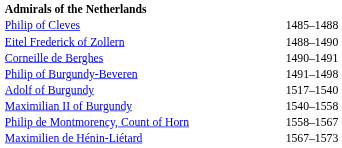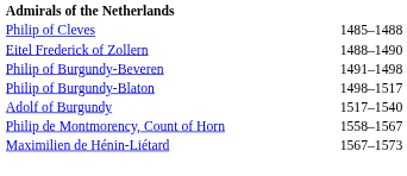 <table class="toccolours" style="width:500px; margin-left: 1em; margin-bottom: 1em; font-size: 100%;">
 <tr>
 <td><strong>Admirals of the Netherlands</strong></td>
 </tr>
 <tr>
 <td><a href='#'>Philip of Cleves</a></td>
 <td>1485–1488</td>
 </tr>
 <tr>
 <td><a href='#'>Eitel Frederick of Zollern</a></td>
 <td>1488–1490</td>
 </tr>
 <tr>
-<td><a href='#'>Corneille de Berghes</a></td>
-<td>1490–1491</td>
-</tr>
-<tr>
 <td><a href='#'>Philip of Burgundy-Beveren</a></td>
 <td>1491–1498</td>
 </tr>
 <tr>
+<td><a href='#'>Philip of Burgundy-Blaton</a></td>
+<td>1498–1517</td>
+</tr>
+<tr>
 <td><a href='#'>Adolf of Burgundy</a></td>
 <td>1517–1540</td>
-</tr>
-<tr>
-<td><a href='#'>Maximilian II of Burgundy</a></td>
-<td>1540–1558</td>
 </tr>
 <tr>
 <td><a href='#'>Philip de Montmorency, Count of Horn</a></td>
 <td>1558–1567</td>
 </tr>
 <tr>
 <td><a href='#'>Maximilien de Hénin-Liétard</a></td>
 <td>1567–1573</td>
 </tr>
 </table>
